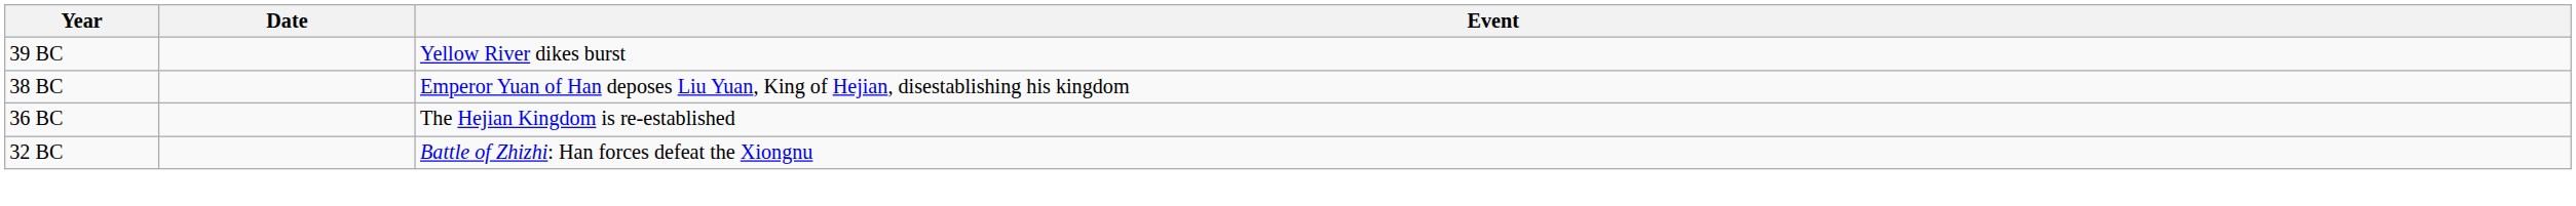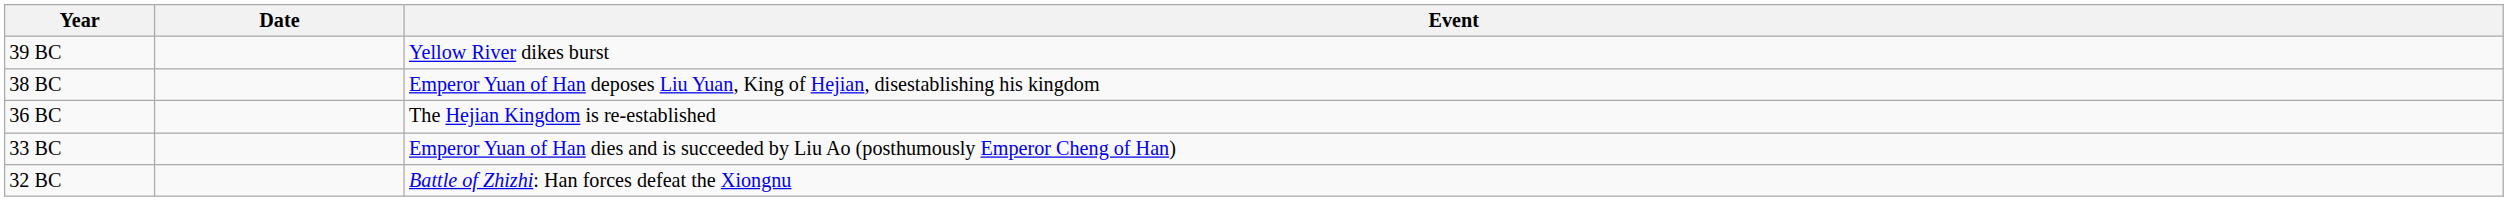 <table class="wikitable" style="width:100%;">
 <tr>
 <th style="width:6%">Year</th>
 <th style="width:10%">Date</th>
 <th>Event</th>
 </tr>
 <tr>
 <td>39 BC</td>
 <td></td>
 <td><a href='#'>Yellow River</a> dikes burst</td>
 </tr>
 <tr>
 <td>38 BC</td>
 <td></td>
 <td><a href='#'>Emperor Yuan of Han</a> deposes <a href='#'>Liu Yuan</a>, King of <a href='#'>Hejian</a>, disestablishing his kingdom</td>
 </tr>
 <tr>
 <td>36 BC</td>
 <td></td>
 <td>The <a href='#'>Hejian Kingdom</a> is re-established</td>
 </tr>
 <tr>
+<td>33 BC</td>
+<td></td>
+<td><a href='#'>Emperor Yuan of Han</a> dies and is succeeded by Liu Ao (posthumously <a href='#'>Emperor Cheng of Han</a>)</td>
+</tr>
+<tr>
 <td>32 BC</td>
 <td></td>
 <td><em><a href='#'>Battle of Zhizhi</a></em>: Han forces defeat the <a href='#'>Xiongnu</a></td>
 </tr>
 </table>
